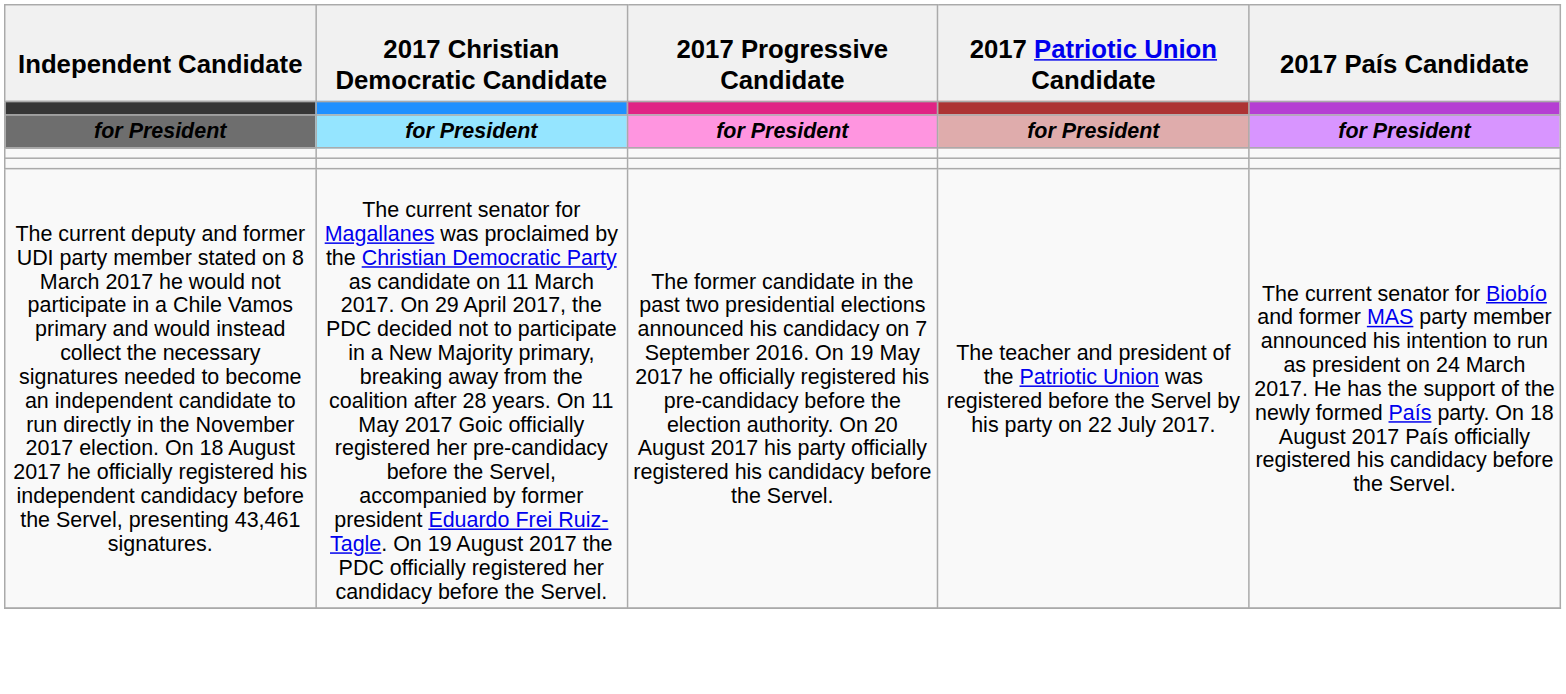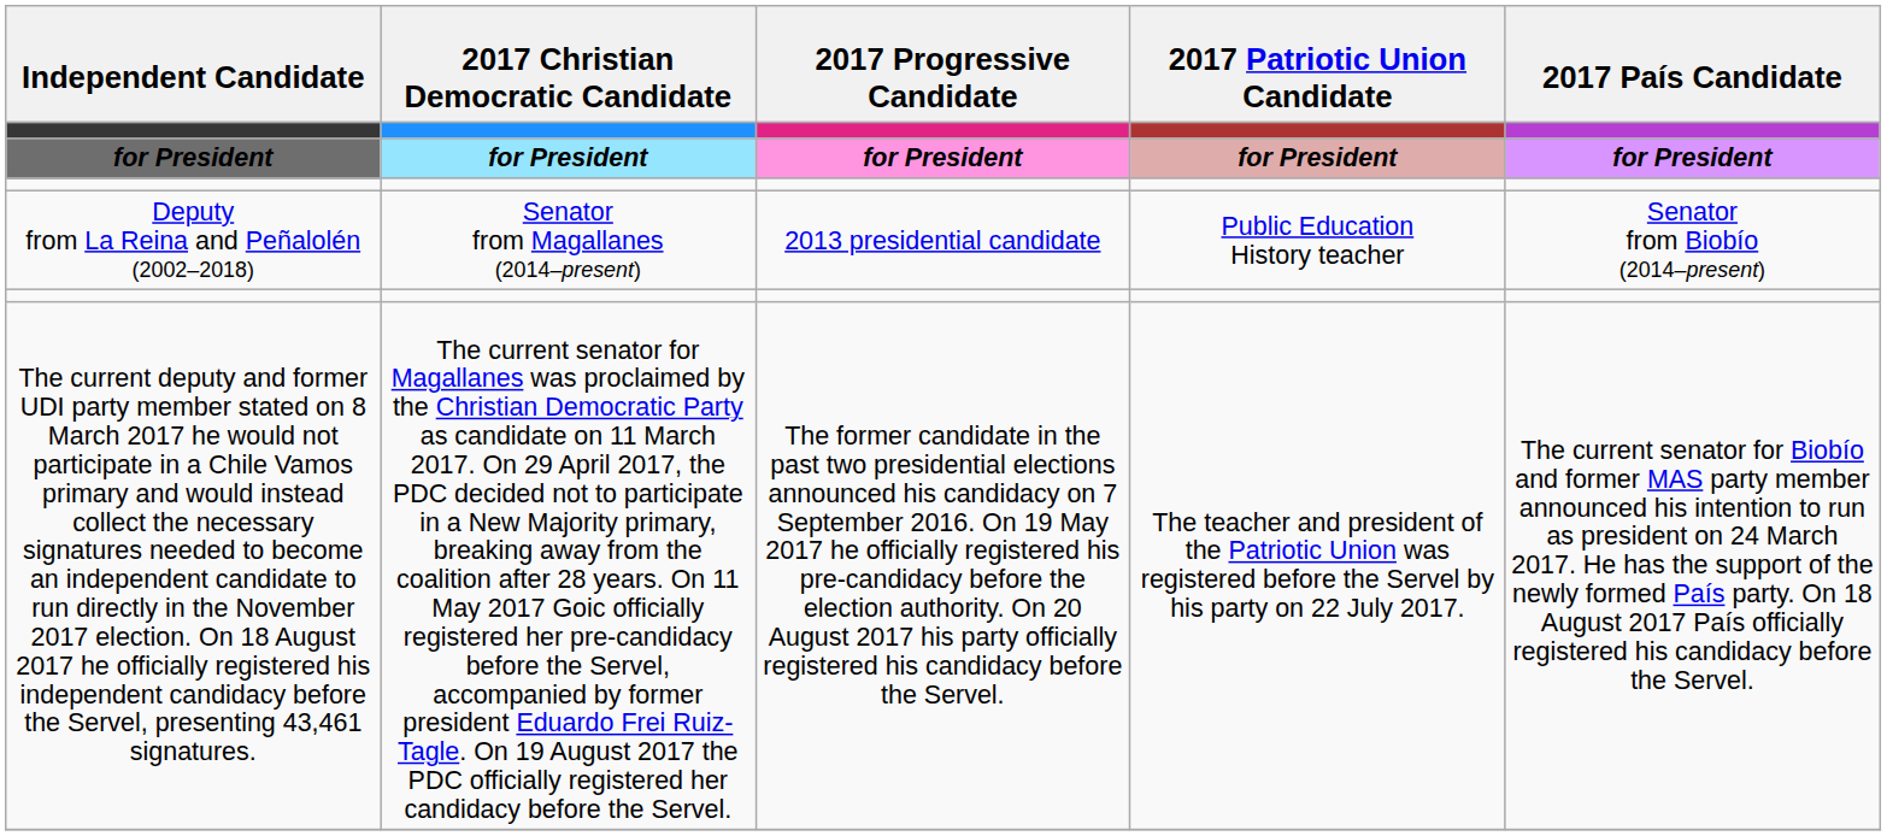 <table class="wikitable" style="font-size:90%; text-align:center;">
 <tr>
 <td style="background:#f1f1f1;"><br><big><strong>Independent Candidate</strong></big></td>
 <td style="background:#f1f1f1;"><br><big><strong>2017 Christian Democratic Candidate</strong></big></td>
 <td style="background:#f1f1f1;"><br><big><strong>2017 Progressive Candidate</strong></big></td>
 <td style="background:#f1f1f1;"><br><big><strong>2017 <a href='#'>Patriotic Union</a> Candidate</strong></big></td>
 <td style="background:#f1f1f1;"><br><big><strong>2017 País Candidate</strong></big></td>
 </tr>
 <tr>
 <th style=" font-size:135%; background:#363636; width:200px;"></th>
 <th style=" font-size:135%; background:#1E90FF; width:200px;"></th>
 <th style=" font-size:135%; background:#e02385; width:200px;"></th>
 <th style=" font-size:135%; background:#AD3333; width:200px;"></th>
 <th style=" font-size:135%; background:#B53ED3; width:200px;"></th>
 </tr>
 <tr>
 <td style="color:#000; font-size:100%; background:#6e6e6e; width:200px;"><strong><em>for President</em></strong></td>
 <td style="color:#000; font-size:100%; background:#95E5FF; width:200px;"><strong><em>for President</em></strong></td>
 <td style="color:#000; font-size:100%; background:#FF95E0; width:200px;"><strong><em>for President</em></strong></td>
 <td style="color:#000; font-size:100%; background:#DFACAC; width:200px;"><strong><em>for President</em></strong></td>
 <td style="color:#000; font-size:100%; background:#D895FF; width:200px;"><strong><em>for President</em></strong></td>
 </tr>
 <tr>
 <td></td>
 <td></td>
 <td></td>
 <td></td>
 <td></td>
 </tr>
 <tr>
+<td><a href='#'>Deputy</a> <br> from <a href='#'>La Reina</a> and <a href='#'>Peñalolén</a><br><small>(2002–2018)</small></td>
+<td><a href='#'>Senator</a> <br> from <a href='#'>Magallanes</a><br><small>(2014–<em>present</em>)</small></td>
+<td><a href='#'>2013 presidential candidate</a></td>
+<td><a href='#'>Public Education</a><br> History teacher</td>
+<td><a href='#'>Senator</a> <br> from <a href='#'>Biobío</a><br><small>(2014–<em>present</em>)</small></td>
+</tr>
+<tr>
 <td></td>
 <td></td>
 <td></td>
 <td></td>
 <td></td>
 </tr>
 <tr>
 <td>The current deputy and former UDI party member stated on 8 March 2017 he would not participate in a Chile Vamos primary and would instead collect the necessary signatures needed to become an independent candidate to run directly in the November 2017 election. On 18 August 2017 he officially registered his independent candidacy before the Servel, presenting 43,461 signatures.</td>
 <td><br>The current senator for <a href='#'>Magallanes</a> was proclaimed by the <a href='#'>Christian Democratic Party</a> as candidate on 11 March 2017. On 29 April 2017, the PDC decided not to participate in a New Majority primary, breaking away from the coalition after 28 years. On 11 May 2017 Goic officially registered her pre-candidacy before the Servel, accompanied by former president <a href='#'>Eduardo Frei Ruiz-Tagle</a>. On 19 August 2017 the PDC officially registered her candidacy before the Servel.</td>
 <td>The former candidate in the past two presidential elections announced his candidacy on 7 September 2016. On 19 May 2017 he officially registered his pre-candidacy before the election authority. On 20 August 2017 his party officially registered his candidacy before the Servel.</td>
 <td>The teacher and president of the <a href='#'>Patriotic Union</a> was registered before the Servel by his party on 22 July 2017.</td>
 <td>The current senator for <a href='#'>Biobío</a> and former <a href='#'>MAS</a> party member announced his intention to run as president on 24 March 2017. He has the support of the newly formed <a href='#'>País</a> party. On 18 August 2017 País officially registered his candidacy before the Servel.</td>
 </tr>
 <tr>
 </tr>
 </table>
